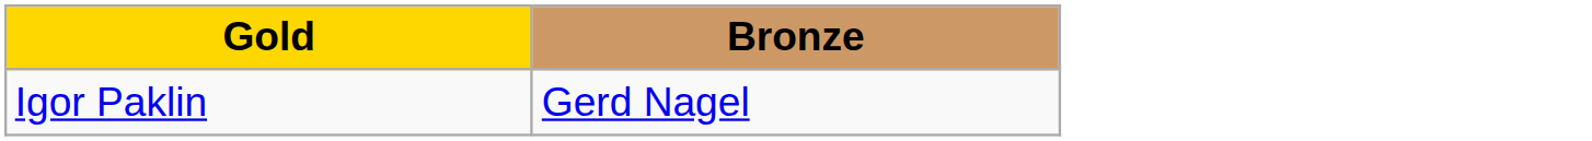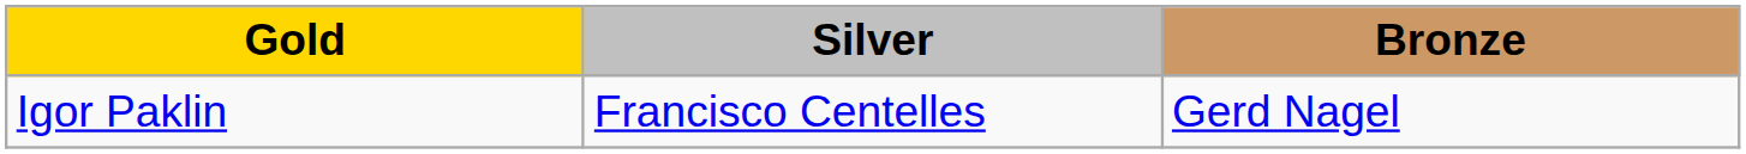 <table class="wikitable" style="text-align:left">
 <tr align="center">
 <td width=200 bgcolor=gold><strong>Gold</strong></td>
+<td width=200 bgcolor=silver><strong>Silver</strong></td>
 <td width=200 bgcolor=CC9966><strong>Bronze</strong></td>
 </tr>
 <tr>
 <td><a href='#'>Igor Paklin</a><br><em></em></td>
+<td><a href='#'>Francisco Centelles</a><br><em></em></td>
 <td><a href='#'>Gerd Nagel</a><br><em></em></td>
 </tr>
 </table>
